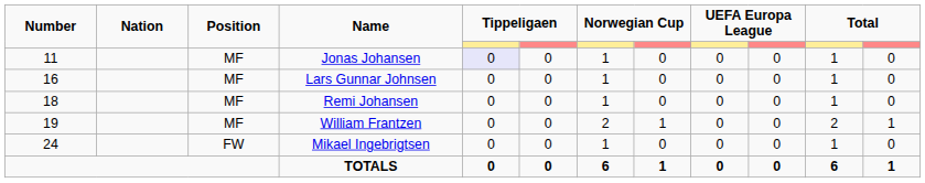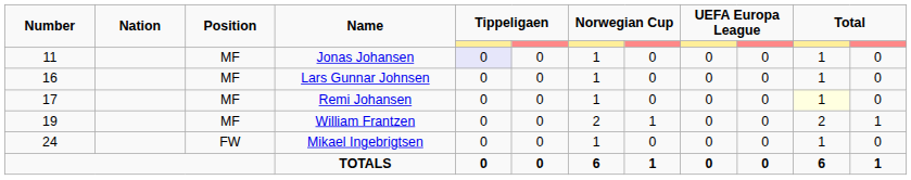 <table class="wikitable" style="font-size: 100%; text-align: center;">
 <tr>
 <td rowspan="2" width="10%" align="center"><strong>Number</strong></td>
 <td rowspan="2" width="10%" align="center"><strong>Nation</strong></td>
 <td rowspan="2" width="10%" align="center"><strong>Position</strong></td>
 <td rowspan="2" width="20%" align="center"><strong>Name</strong></td>
 <td colspan="2" align="center"><strong>Tippeligaen</strong></td>
 <td colspan="2" align="center"><strong>Norwegian Cup</strong></td>
 <td colspan="2" align="center"><strong>UEFA Europa League</strong></td>
 <td colspan="2" align="center"><strong>Total</strong></td>
 </tr>
 <tr>
 <th width=60 style="background: #FFEE99"></th>
 <th width=60 style="background: #FF8888"></th>
 <th width=60 style="background: #FFEE99"></th>
 <th width=60 style="background: #FF8888"></th>
 <th width=60 style="background: #FFEE99"></th>
 <th width=60 style="background: #FF8888"></th>
 <th width=60 style="background: #FFEE99"></th>
 <th width=60 style="background: #FF8888"></th>
 </tr>
 <tr>
 <td>11</td>
 <td></td>
 <td>MF</td>
 <td><a href='#'>Jonas Johansen</a></td>
 <td style="background: lavender;">0</td>
 <td>0</td>
 <td>1</td>
 <td>0</td>
 <td>0</td>
 <td>0</td>
 <td>1</td>
 <td>0</td>
 </tr>
 <tr>
 <td>16</td>
 <td></td>
 <td>MF</td>
 <td><a href='#'>Lars Gunnar Johnsen</a></td>
 <td>0</td>
 <td>0</td>
 <td>1</td>
 <td>0</td>
 <td>0</td>
 <td>0</td>
 <td>1</td>
 <td>0</td>
 </tr>
 <tr>
-<td>18</td>
+<td>17</td>
 <td></td>
 <td>MF</td>
 <td><a href='#'>Remi Johansen</a></td>
 <td>0</td>
 <td>0</td>
 <td>1</td>
 <td>0</td>
 <td>0</td>
 <td>0</td>
-<td>1</td>
+<td style="background: lightyellow;">1</td>
 <td>0</td>
 </tr>
 <tr>
 <td>19</td>
 <td></td>
 <td>MF</td>
 <td><a href='#'>William Frantzen</a></td>
 <td>0</td>
 <td>0</td>
 <td>2</td>
 <td>1</td>
 <td>0</td>
 <td>0</td>
 <td>2</td>
 <td>1</td>
 </tr>
 <tr>
 <td>24</td>
 <td></td>
 <td>FW</td>
 <td><a href='#'>Mikael Ingebrigtsen</a></td>
 <td>0</td>
 <td>0</td>
 <td>1</td>
 <td>0</td>
 <td>0</td>
 <td>0</td>
 <td>1</td>
 <td>0</td>
 </tr>
 <tr>
 <td colspan="3"></td>
 <td><strong>TOTALS</strong></td>
 <td><strong>0</strong></td>
 <td><strong>0</strong></td>
 <td><strong>6</strong></td>
 <td><strong>1</strong></td>
 <td><strong>0</strong></td>
 <td><strong>0</strong></td>
 <td><strong>6</strong></td>
 <td><strong>1</strong></td>
 </tr>
 </table>
